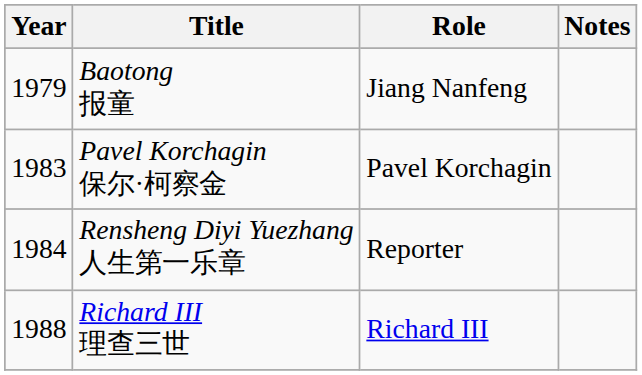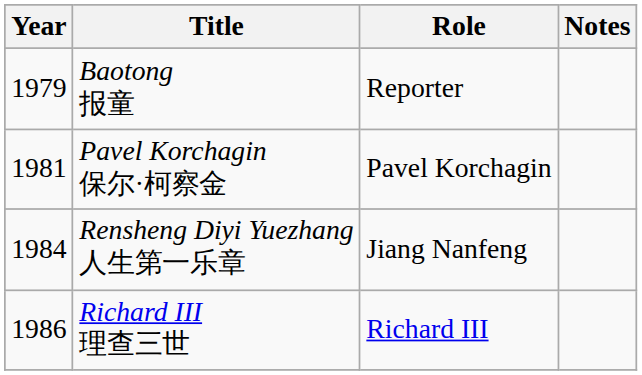 <table class="wikitable sortable">
 <tr>
 <th>Year</th>
 <th>Title</th>
 <th>Role</th>
 <th class="unsortable">Notes</th>
 </tr>
 <tr>
 <td>1979</td>
 <td><em>Baotong</em><br>报童</td>
-<td>Jiang Nanfeng</td>
+<td>Reporter</td>
 <td></td>
 </tr>
 <tr>
-<td>1983</td>
+<td>1981</td>
 <td><em>Pavel Korchagin</em><br>保尔·柯察金</td>
 <td>Pavel Korchagin</td>
 <td></td>
 </tr>
 <tr>
 <td>1984</td>
 <td><em>Rensheng Diyi Yuezhang</em><br>人生第一乐章</td>
-<td>Reporter</td>
+<td>Jiang Nanfeng</td>
 <td></td>
 </tr>
 <tr>
-<td>1988</td>
+<td>1986</td>
 <td><em><a href='#'>Richard III</a></em><br>理查三世</td>
 <td><a href='#'>Richard III</a></td>
 <td></td>
 </tr>
 </table>
